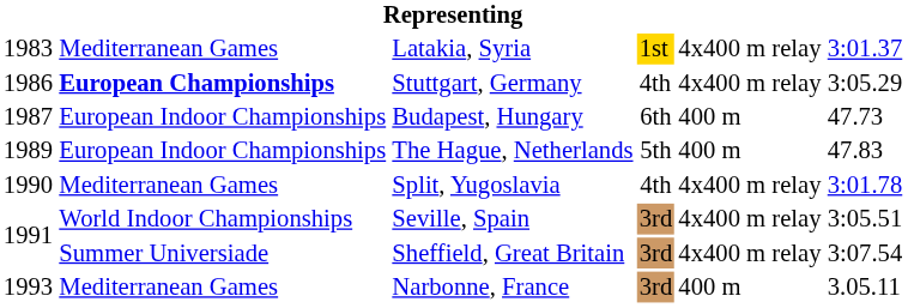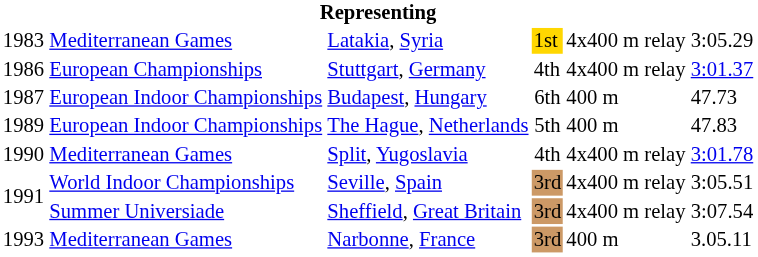 <table>
 <tr>
 <th colspan="6">Representing </th>
 </tr>
 <tr>
 <td>1983</td>
 <td><a href='#'>Mediterranean Games</a></td>
 <td><a href='#'>Latakia</a>, <a href='#'>Syria</a></td>
 <td bgcolor=gold>1st</td>
 <td>4x400 m relay</td>
-<td><a href='#'>3:01.37</a></td>
+<td>3:05.29</td>
 </tr>
 <tr>
 <td>1986</td>
-<td><strong><a href='#'>European Championships</a></strong></td>
+<td><a href='#'>European Championships</a></td>
 <td><a href='#'>Stuttgart</a>, <a href='#'>Germany</a></td>
 <td>4th</td>
 <td>4x400 m relay</td>
-<td>3:05.29</td>
+<td><a href='#'>3:01.37</a></td>
 </tr>
 <tr>
 <td>1987</td>
 <td><a href='#'>European Indoor Championships</a></td>
 <td><a href='#'>Budapest</a>, <a href='#'>Hungary</a></td>
 <td align="center">6th</td>
 <td>400 m</td>
 <td>47.73 </td>
 </tr>
 <tr>
 <td>1989</td>
 <td><a href='#'>European Indoor Championships</a></td>
 <td><a href='#'>The Hague</a>, <a href='#'>Netherlands</a></td>
 <td align="center">5th</td>
 <td>400 m</td>
 <td>47.83 </td>
 </tr>
 <tr>
 <td>1990</td>
 <td><a href='#'>Mediterranean Games</a></td>
 <td><a href='#'>Split</a>, <a href='#'>Yugoslavia</a></td>
 <td align="center">4th</td>
 <td>4x400 m relay</td>
 <td><a href='#'>3:01.78</a></td>
 </tr>
 <tr>
 <td rowspan=2>1991</td>
 <td><a href='#'>World Indoor Championships</a></td>
 <td><a href='#'>Seville</a>, <a href='#'>Spain</a></td>
 <td bgcolor="cc9966" align="center">3rd</td>
 <td>4x400 m relay</td>
 <td>3:05.51</td>
 </tr>
 <tr>
 <td><a href='#'>Summer Universiade</a></td>
 <td><a href='#'>Sheffield</a>, <a href='#'>Great Britain</a></td>
 <td bgcolor="cc9966" align="center">3rd</td>
 <td>4x400 m relay</td>
 <td>3:07.54</td>
 </tr>
 <tr>
 <td>1993</td>
 <td><a href='#'>Mediterranean Games</a></td>
 <td><a href='#'>Narbonne</a>, <a href='#'>France</a></td>
 <td bgcolor=cc9966>3rd</td>
 <td>400 m</td>
 <td>3.05.11</td>
 </tr>
 </table>
